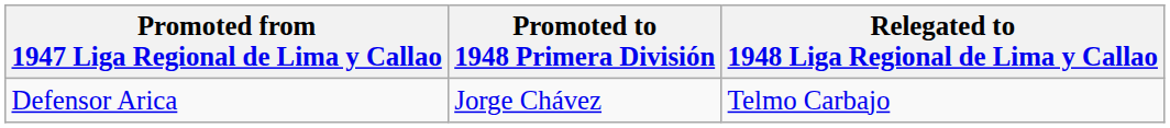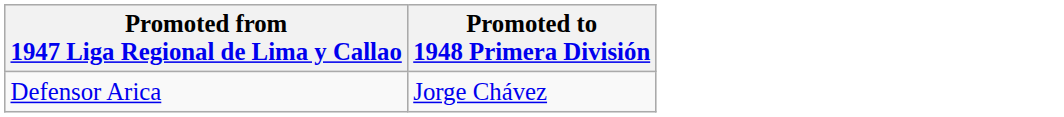 <table class="wikitable">
 <tr>
 <th>Promoted from<br><a href='#'>1947 Liga Regional de Lima y Callao</a></th>
 <th>Promoted to<br><a href='#'>1948 Primera División</a></th>
-<th>Relegated to<br><a href='#'>1948 Liga Regional de Lima y Callao</a></th>
 </tr>
 <tr>
 <td> <a href='#'>Defensor Arica</a> </td>
 <td> <a href='#'>Jorge Chávez</a> </td>
-<td> <a href='#'>Telmo Carbajo</a> </td>
 </tr>
 </table>
